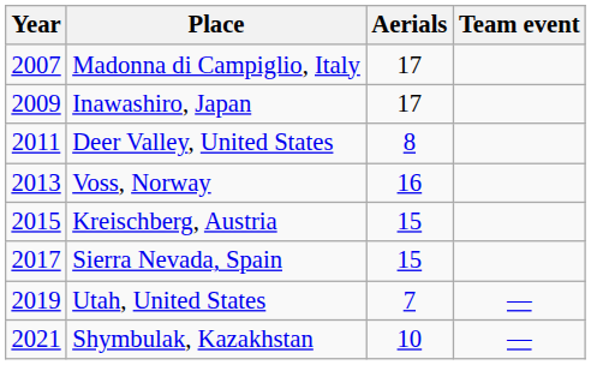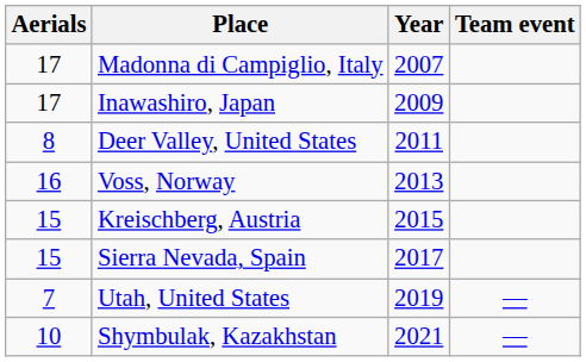 <table class="wikitable sortable" style="text-align:center;">
 <tr>
+<th>Aerials</th>
+<th>Place</th>
 <th>Year</th>
-<th>Place</th>
-<th>Aerials</th>
 <th>Team event</th>
 </tr>
 <tr>
+<td>17</td>
+<td style="text-align:left;"> <a href='#'>Madonna di Campiglio</a>, <a href='#'>Italy</a></td>
 <td><a href='#'>2007</a></td>
-<td style="text-align:left;"> <a href='#'>Madonna di Campiglio</a>, <a href='#'>Italy</a></td>
-<td>17</td>
 <td></td>
 </tr>
 <tr>
+<td>17</td>
+<td style="text-align:left;"> <a href='#'>Inawashiro</a>, <a href='#'>Japan</a></td>
 <td><a href='#'>2009</a></td>
-<td style="text-align:left;"> <a href='#'>Inawashiro</a>, <a href='#'>Japan</a></td>
-<td>17</td>
 <td></td>
 </tr>
 <tr>
+<td><a href='#'>8</a></td>
+<td style="text-align:left;"> <a href='#'>Deer Valley</a>, <a href='#'>United States</a></td>
 <td><a href='#'>2011</a></td>
-<td style="text-align:left;"> <a href='#'>Deer Valley</a>, <a href='#'>United States</a></td>
-<td><a href='#'>8</a></td>
 <td></td>
 </tr>
 <tr>
+<td><a href='#'>16</a></td>
+<td style="text-align:left;"> <a href='#'>Voss</a>, <a href='#'>Norway</a></td>
 <td><a href='#'>2013</a></td>
-<td style="text-align:left;"> <a href='#'>Voss</a>, <a href='#'>Norway</a></td>
-<td><a href='#'>16</a></td>
 <td></td>
 </tr>
 <tr>
+<td><a href='#'>15</a></td>
+<td style="text-align:left;"> <a href='#'>Kreischberg</a>, <a href='#'>Austria</a></td>
 <td><a href='#'>2015</a></td>
-<td style="text-align:left;"> <a href='#'>Kreischberg</a>, <a href='#'>Austria</a></td>
-<td><a href='#'>15</a></td>
 <td></td>
 </tr>
 <tr>
+<td><a href='#'>15</a></td>
+<td style="text-align:left;"> <a href='#'>Sierra Nevada, Spain</a></td>
 <td><a href='#'>2017</a></td>
-<td style="text-align:left;"> <a href='#'>Sierra Nevada, Spain</a></td>
-<td><a href='#'>15</a></td>
 <td></td>
 </tr>
 <tr>
+<td><a href='#'>7</a></td>
+<td style="text-align:left;"> <a href='#'>Utah</a>, <a href='#'>United States</a></td>
 <td><a href='#'>2019</a></td>
-<td style="text-align:left;"> <a href='#'>Utah</a>, <a href='#'>United States</a></td>
-<td><a href='#'>7</a></td>
 <td><a href='#'>—</a></td>
 </tr>
 <tr>
+<td><a href='#'>10</a></td>
+<td style="text-align:left;"> <a href='#'>Shymbulak</a>, <a href='#'>Kazakhstan</a></td>
 <td><a href='#'>2021</a></td>
-<td style="text-align:left;"> <a href='#'>Shymbulak</a>, <a href='#'>Kazakhstan</a></td>
-<td><a href='#'>10</a></td>
 <td><a href='#'>—</a></td>
 </tr>
 </table>
